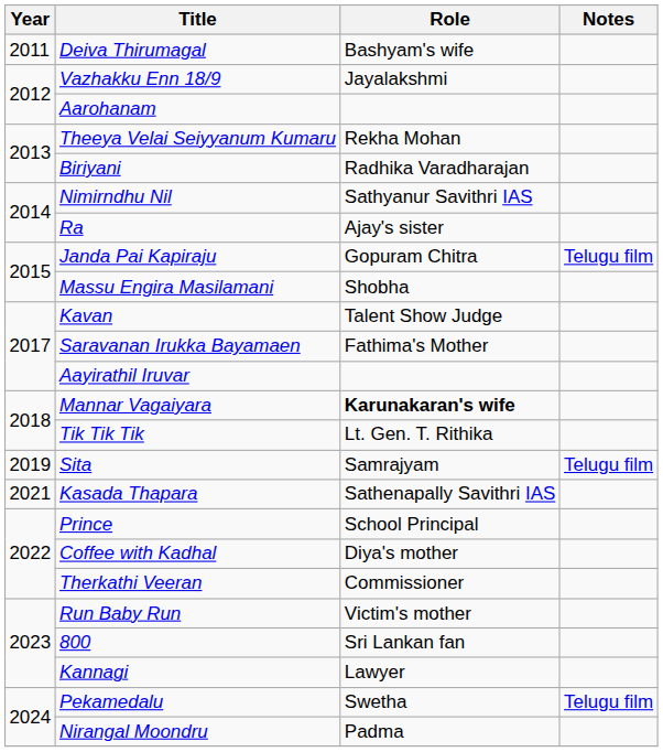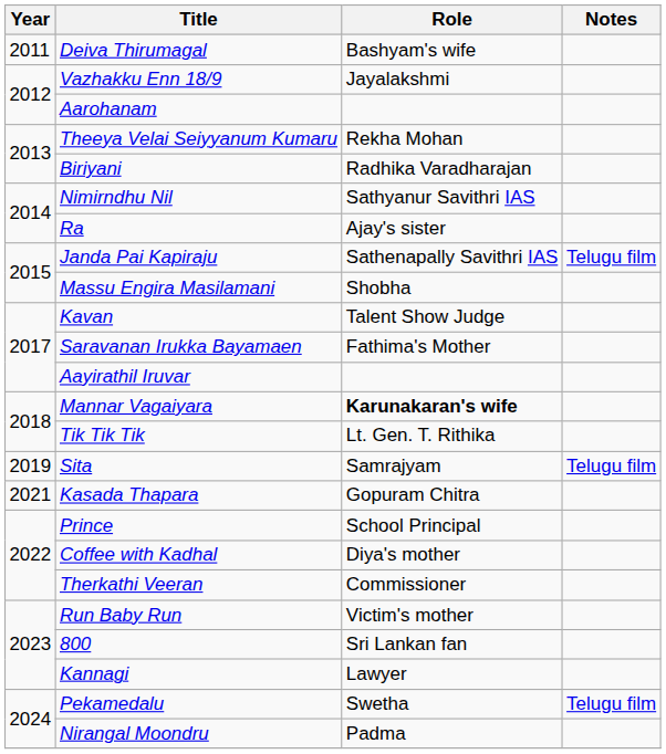 <table class="wikitable sortable">
 <tr style="background:#ccc; text-align:center;">
 <th>Year</th>
 <th>Title</th>
 <th>Role</th>
 <th>Notes</th>
 </tr>
 <tr>
 <td>2011</td>
 <td><em><a href='#'>Deiva Thirumagal</a></em></td>
 <td>Bashyam's wife</td>
 <td></td>
 </tr>
 <tr>
 <td rowspan="2">2012</td>
 <td><em><a href='#'>Vazhakku Enn 18/9</a></em></td>
 <td>Jayalakshmi</td>
 <td></td>
 </tr>
 <tr>
 <td><em><a href='#'>Aarohanam</a></em></td>
 <td></td>
 <td></td>
 </tr>
 <tr>
 <td rowspan="2">2013</td>
 <td><em><a href='#'>Theeya Velai Seiyyanum Kumaru</a></em></td>
 <td>Rekha Mohan</td>
 <td></td>
 </tr>
 <tr>
 <td><em><a href='#'>Biriyani</a></em></td>
 <td>Radhika Varadharajan</td>
 <td></td>
 </tr>
 <tr>
 <td rowspan="2">2014</td>
 <td><em><a href='#'>Nimirndhu Nil</a></em></td>
 <td>Sathyanur Savithri <a href='#'>IAS</a></td>
 <td></td>
 </tr>
 <tr>
 <td><em><a href='#'>Ra</a></em></td>
 <td>Ajay's sister</td>
 <td></td>
 </tr>
 <tr>
 <td rowspan="2">2015</td>
 <td><em><a href='#'>Janda Pai Kapiraju</a></em></td>
-<td>Gopuram Chitra</td>
+<td>Sathenapally Savithri <a href='#'>IAS</a></td>
 <td><a href='#'>Telugu film</a></td>
 </tr>
 <tr>
 <td><em><a href='#'>Massu Engira Masilamani</a></em></td>
 <td>Shobha</td>
 <td></td>
 </tr>
 <tr>
 <td rowspan="3">2017</td>
 <td><em><a href='#'>Kavan</a></em></td>
 <td>Talent Show Judge</td>
 <td></td>
 </tr>
 <tr>
 <td><em><a href='#'>Saravanan Irukka Bayamaen</a></em></td>
 <td>Fathima's Mother</td>
 <td></td>
 </tr>
 <tr>
 <td><em><a href='#'>Aayirathil Iruvar</a></em></td>
 <td></td>
 <td></td>
 </tr>
 <tr>
 <td rowspan="2">2018</td>
 <td><em><a href='#'>Mannar Vagaiyara</a></em></td>
 <td><strong>Karunakaran's wife</strong></td>
 <td></td>
 </tr>
 <tr>
 <td><em><a href='#'>Tik Tik Tik</a></em></td>
 <td>Lt. Gen. T. Rithika</td>
 <td></td>
 </tr>
 <tr>
 <td>2019</td>
 <td><em><a href='#'>Sita</a></em></td>
 <td>Samrajyam</td>
 <td><a href='#'>Telugu film</a></td>
 </tr>
 <tr>
 <td>2021</td>
 <td><em><a href='#'>Kasada Thapara</a></em></td>
-<td>Sathenapally Savithri <a href='#'>IAS</a></td>
+<td>Gopuram Chitra</td>
 <td></td>
 </tr>
 <tr>
 <td rowspan="3">2022</td>
 <td><em><a href='#'>Prince</a></em></td>
 <td>School Principal</td>
 <td></td>
 </tr>
 <tr>
 <td><em><a href='#'>Coffee with Kadhal</a></em></td>
 <td>Diya's mother</td>
 <td></td>
 </tr>
 <tr>
 <td><em><a href='#'>Therkathi Veeran</a></em></td>
 <td>Commissioner</td>
 <td></td>
 </tr>
 <tr>
 <td rowspan="3">2023</td>
 <td><em><a href='#'>Run Baby Run</a></em></td>
 <td>Victim's mother</td>
 <td></td>
 </tr>
 <tr>
 <td><em><a href='#'>800</a></em></td>
 <td>Sri Lankan fan</td>
 <td></td>
 </tr>
 <tr>
 <td><em><a href='#'>Kannagi</a></em></td>
 <td>Lawyer</td>
 <td></td>
 </tr>
 <tr>
 <td rowspan="2">2024</td>
 <td><em><a href='#'>Pekamedalu</a></em></td>
 <td>Swetha</td>
 <td><a href='#'>Telugu film</a></td>
 </tr>
 <tr>
 <td><em><a href='#'>Nirangal Moondru</a></em></td>
 <td>Padma</td>
 <td></td>
 </tr>
 <tr Kanguva                  Clan>
 </tr>
 </table>
